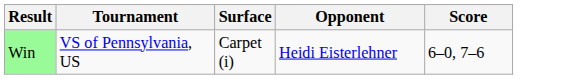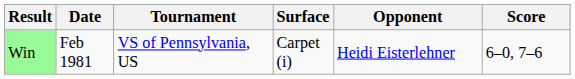 <table class="sortable wikitable">
 <tr>
 <th>Result</th>
+<th style="width:50px">Date</th>
 <th style="width:150px">Tournament</th>
 <th style="width:50px">Surface</th>
 <th style="width:140px">Opponent</th>
 <th style="width:80px">Score</th>
 </tr>
 <tr>
 <td style="background:#98fb98;">Win</td>
+<td>Feb 1981</td>
 <td><a href='#'>VS of Pennsylvania</a>, US</td>
 <td>Carpet (i)</td>
 <td> <a href='#'>Heidi Eisterlehner</a></td>
 <td>6–0, 7–6</td>
 </tr>
 </table>
